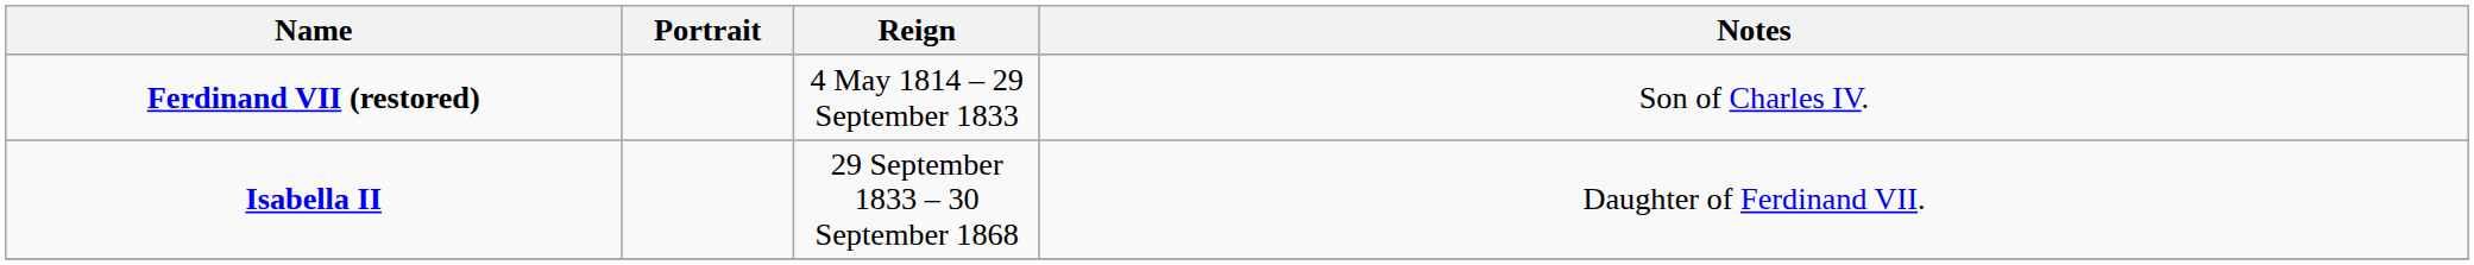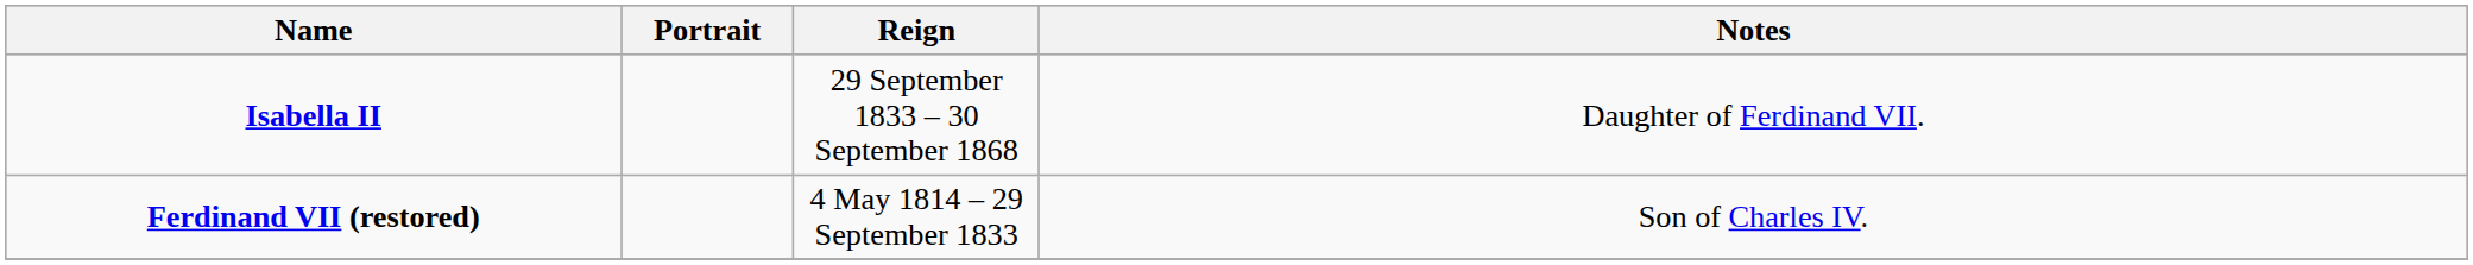 <table style="text-align:center; width:100%" class="wikitable">
 <tr>
 <th width=25%>Name</th>
 <th width=105px>Portrait</th>
 <th width=10%>Reign</th>
 <th width=58%>Notes</th>
 </tr>
 <tr>
+<td><strong><a href='#'>Isabella II</a></strong></td>
+<td></td>
+<td>29 September 1833 – 30 September 1868</td>
+<td>Daughter of <a href='#'>Ferdinand VII</a>.</td>
+</tr>
+<tr>
 <td><strong><a href='#'>Ferdinand VII</a> (restored)</strong></td>
 <td></td>
 <td>4 May 1814 – 29 September 1833</td>
 <td>Son of <a href='#'>Charles IV</a>.</td>
 </tr>
 <tr>
-<td><strong><a href='#'>Isabella II</a></strong></td>
-<td></td>
-<td>29 September 1833 – 30 September 1868</td>
-<td>Daughter of <a href='#'>Ferdinand VII</a>.</td>
-</tr>
-<tr>
 </tr>
 </table>
